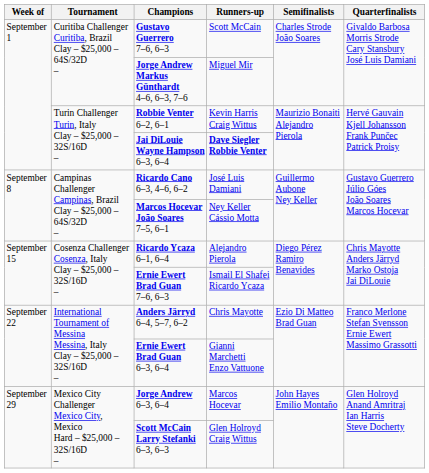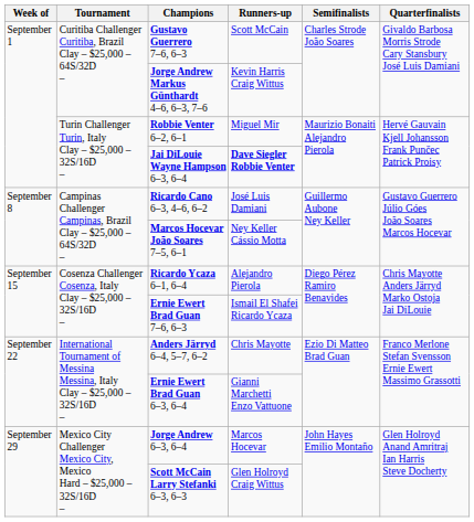 <table class="wikitable" style="font-size:85%;">
 <tr>
 <th width="75">Week of</th>
 <th width="250">Tournament</th>
 <th width="210">Champions</th>
 <th width="210">Runners-up</th>
 <th width="170">Semifinalists</th>
 <th width="170">Quarterfinalists</th>
 </tr>
 <tr valign="top">
 <td rowspan="4">September 1</td>
 <td rowspan="2">Curitiba Challenger<br> <a href='#'>Curitiba</a>, Brazil<br>Clay – $25,000 – 64S/32D<br>  – </td>
 <td> <strong><a href='#'>Gustavo Guerrero</a></strong> <br>7–6, 6–3</td>
 <td> <a href='#'>Scott McCain</a></td>
 <td rowspan="2"> <a href='#'>Charles Strode</a> <br>  <a href='#'>João Soares</a></td>
 <td rowspan="2"> <a href='#'>Givaldo Barbosa</a> <br> <a href='#'>Morris Strode</a> <br> <a href='#'>Cary Stansbury</a> <br>  <a href='#'>José Luis Damiani</a></td>
 </tr>
 <tr valign="top">
 <td> <strong><a href='#'>Jorge Andrew</a></strong> <br> <strong><a href='#'>Markus Günthardt</a></strong><br>4–6, 6–3, 7–6</td>
-<td> <a href='#'>Miguel Mir</a></td>
+<td> <a href='#'>Kevin Harris</a><br>  <a href='#'>Craig Wittus</a></td>
 </tr>
 <tr valign="top">
 <td rowspan="2">Turin Challenger<br> <a href='#'>Turin</a>, Italy<br>Clay – $25,000 – 32S/16D<br>  – </td>
 <td> <strong><a href='#'>Robbie Venter</a></strong> <br>6–2, 6–1</td>
-<td> <a href='#'>Kevin Harris</a><br>  <a href='#'>Craig Wittus</a></td>
+<td> <a href='#'>Miguel Mir</a></td>
 <td rowspan="2"> <a href='#'>Maurizio Bonaiti</a> <br>  <a href='#'>Alejandro Pierola</a></td>
 <td rowspan="2"> <a href='#'>Hervé Gauvain</a> <br> <a href='#'>Kjell Johansson</a> <br> <a href='#'>Frank Punčec</a> <br>  <a href='#'>Patrick Proisy</a></td>
 </tr>
 <tr valign="top">
 <td> <strong><a href='#'>Jai DiLouie</a></strong> <br> <strong><a href='#'>Wayne Hampson</a></strong><br>6–3, 6–4</td>
 <td><strong> <a href='#'>Dave Siegler</a><br>  <a href='#'>Robbie Venter</a></strong></td>
 </tr>
 <tr valign="top">
 <td rowspan="2">September 8</td>
 <td rowspan="2">Campinas Challenger<br><a href='#'>Campinas</a>, Brazil<br>Clay – $25,000 – 64S/32D<br>  – </td>
 <td> <strong><a href='#'>Ricardo Cano</a></strong> <br>6–3, 4–6, 6–2</td>
 <td> <a href='#'>José Luis Damiani</a></td>
 <td rowspan="2"> <a href='#'>Guillermo Aubone</a> <br>  <a href='#'>Ney Keller</a></td>
 <td rowspan="2"> <a href='#'>Gustavo Guerrero</a> <br> <a href='#'>Júlio Góes</a> <br> <a href='#'>João Soares</a> <br>  <a href='#'>Marcos Hocevar</a></td>
 </tr>
 <tr valign="top">
 <td> <strong><a href='#'>Marcos Hocevar</a></strong> <br> <strong><a href='#'>João Soares</a></strong><br>7–5, 6–1</td>
 <td> <a href='#'>Ney Keller</a><br>  <a href='#'>Cássio Motta</a></td>
 </tr>
 <tr valign="top">
 <td rowspan="2">September 15</td>
 <td rowspan="2">Cosenza Challenger<br> <a href='#'>Cosenza</a>, Italy<br>Clay – $25,000 – 32S/16D<br>  – </td>
 <td> <strong><a href='#'>Ricardo Ycaza</a></strong> <br>6–1, 6–4</td>
 <td> <a href='#'>Alejandro Pierola</a></td>
 <td rowspan="2"> <a href='#'>Diego Pérez</a> <br>  <a href='#'>Ramiro Benavides</a></td>
 <td rowspan="2"> <a href='#'>Chris Mayotte</a> <br> <a href='#'>Anders Järryd</a> <br> <a href='#'>Marko Ostoja</a> <br>  <a href='#'>Jai DiLouie</a></td>
 </tr>
 <tr valign="top">
 <td> <strong><a href='#'>Ernie Ewert</a></strong> <br> <strong><a href='#'>Brad Guan</a></strong><br>7–6, 6–3</td>
 <td> <a href='#'>Ismail El Shafei</a><br>  <a href='#'>Ricardo Ycaza</a></td>
 </tr>
 <tr valign="top">
 <td rowspan="2">September 22</td>
 <td rowspan="2"><a href='#'>International Tournament of Messina</a><br> <a href='#'>Messina</a>, Italy<br>Clay – $25,000 – 32S/16D<br>  – </td>
 <td> <strong><a href='#'>Anders Järryd</a></strong> <br>6–4, 5–7, 6–2</td>
 <td> <a href='#'>Chris Mayotte</a></td>
 <td rowspan="2"> <a href='#'>Ezio Di Matteo</a> <br>  <a href='#'>Brad Guan</a></td>
 <td rowspan="2"> <a href='#'>Franco Merlone</a> <br> <a href='#'>Stefan Svensson</a> <br> <a href='#'>Ernie Ewert</a> <br>  <a href='#'>Massimo Grassotti</a></td>
 </tr>
 <tr valign="top">
 <td> <strong><a href='#'>Ernie Ewert</a></strong> <br> <strong><a href='#'>Brad Guan</a></strong><br>6–3, 6–4</td>
 <td> <a href='#'>Gianni Marchetti</a><br>  <a href='#'>Enzo Vattuone</a></td>
 </tr>
 <tr valign="top">
 <td rowspan="2">September 29</td>
 <td rowspan="2">Mexico City Challenger<br><a href='#'>Mexico City</a>, Mexico<br>Hard – $25,000 – 32S/16D<br>  – </td>
 <td> <strong><a href='#'>Jorge Andrew</a></strong> <br>6–3, 6–4</td>
 <td> <a href='#'>Marcos Hocevar</a></td>
 <td rowspan="2"> <a href='#'>John Hayes</a> <br>  <a href='#'>Emilio Montaño</a></td>
 <td rowspan="2"> <a href='#'>Glen Holroyd</a> <br> <a href='#'>Anand Amritraj</a> <br> <a href='#'>Ian Harris</a> <br>  <a href='#'>Steve Docherty</a></td>
 </tr>
 <tr valign="top">
 <td> <strong><a href='#'>Scott McCain</a></strong> <br> <strong><a href='#'>Larry Stefanki</a></strong><br>6–3, 6–3</td>
 <td> <a href='#'>Glen Holroyd</a><br>  <a href='#'>Craig Wittus</a></td>
 </tr>
 </table>
